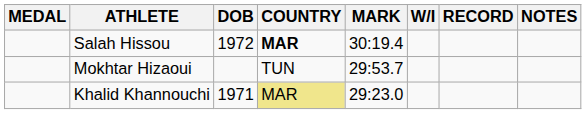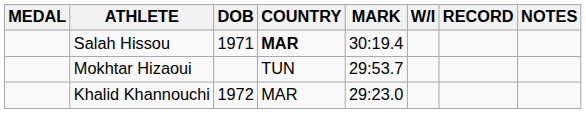 <table class="wikitable">
 <tr>
 <th>MEDAL</th>
 <th>ATHLETE</th>
 <th>DOB</th>
 <th>COUNTRY</th>
 <th>MARK</th>
 <th>W/I</th>
 <th>RECORD</th>
 <th>NOTES</th>
 </tr>
 <tr>
 <td></td>
 <td>Salah Hissou</td>
-<td>1972</td>
+<td>1971</td>
 <td><strong>MAR</strong></td>
 <td>30:19.4</td>
 <td></td>
 <td></td>
 <td></td>
 </tr>
 <tr>
 <td></td>
 <td>Mokhtar Hizaoui</td>
 <td></td>
 <td>TUN</td>
 <td>29:53.7</td>
 <td></td>
 <td></td>
 <td></td>
 </tr>
 <tr>
 <td></td>
 <td>Khalid Khannouchi</td>
-<td>1971</td>
-<td style="background: khaki;">MAR</td>
+<td>1972</td>
+<td>MAR</td>
 <td>29:23.0</td>
 <td></td>
 <td></td>
 <td></td>
 </tr>
 </table>
